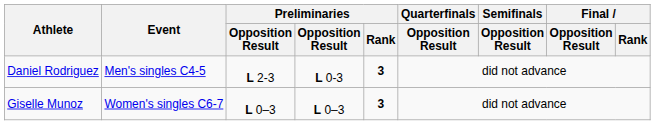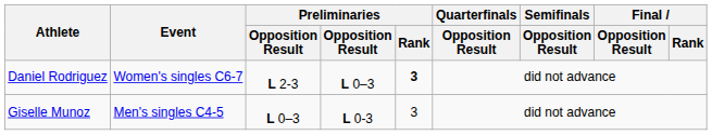 <table class=wikitable style="font-size:90%">
 <tr>
 <th rowspan="2">Athlete</th>
 <th rowspan="2">Event</th>
 <th colspan="3">Preliminaries</th>
 <th>Quarterfinals</th>
 <th>Semifinals</th>
 <th colspan="2">Final / </th>
 </tr>
 <tr>
 <th>Opposition<br>Result</th>
 <th>Opposition<br>Result</th>
 <th>Rank</th>
 <th>Opposition<br>Result</th>
 <th>Opposition<br>Result</th>
 <th>Opposition<br>Result</th>
 <th>Rank</th>
 </tr>
 <tr>
 <td><a href='#'>Daniel Rodriguez</a></td>
-<td><a href='#'>Men's singles C4-5</a></td>
+<td><a href='#'>Women's singles C6-7</a></td>
 <td align="center"><br><strong>L</strong> 2-3</td>
-<td align="center"><br><strong>L</strong> 0-3</td>
+<td align="center"><br><strong>L</strong> 0–3</td>
 <td align="center"><strong>3</strong></td>
 <td align="center" colspan="4">did not advance</td>
 </tr>
 <tr>
 <td><a href='#'>Giselle Munoz</a></td>
-<td><a href='#'>Women's singles C6-7</a></td>
+<td><a href='#'>Men's singles C4-5</a></td>
 <td align="center"><br><strong>L</strong> 0–3</td>
-<td align="center"><br><strong>L</strong> 0–3</td>
-<td align="center"><strong>3</strong></td>
+<td align="center"><br><strong>L</strong> 0-3</td>
+<td align="center">3</td>
 <td align="center" colspan="4">did not advance</td>
 </tr>
 </table>
